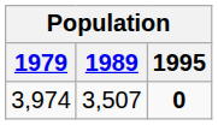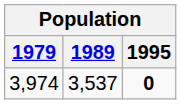 <table class='wikitable' style='text-align: center;'>
 <tr>
 <th colspan=6>Population</th>
 </tr>
 <tr class='bright'>
 <th><a href='#'>1979</a></th>
 <th><a href='#'>1989</a></th>
 <th>1995</th>
 </tr>
 <tr>
 <td>3,974</td>
-<td>3,507</td>
+<td>3,537</td>
 <td><strong>0</strong></td>
 </tr>
 </table>
